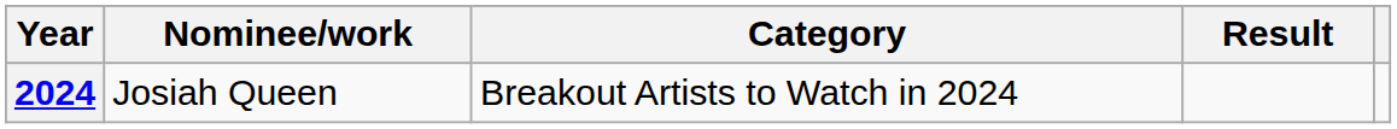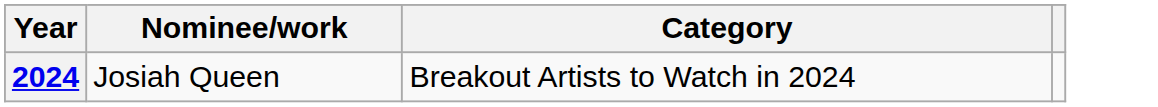 <table class="wikitable plainrowheaders">
 <tr>
 <th>Year</th>
 <th style="width:10em;">Nominee/work</th>
 <th style="width:21em;">Category</th>
-<th style="width:5em;">Result</th>
 <th></th>
 </tr>
 <tr>
 <th scope="row"><a href='#'>2024</a></th>
 <td>Josiah Queen</td>
 <td>Breakout Artists to Watch in 2024</td>
 <td></td>
-<td></td>
 </tr>
 </table>
